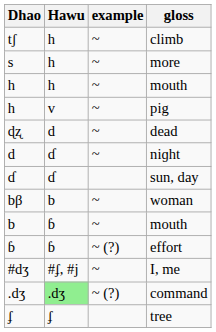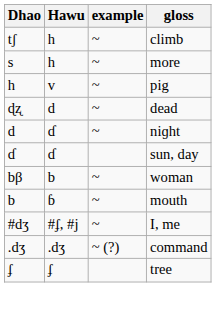 <table class="wikitable">
 <tr>
 <th>Dhao</th>
 <th>Hawu</th>
 <th>example</th>
 <th>gloss</th>
 </tr>
 <tr>
 <td>tʃ</td>
 <td>h</td>
 <td> ~ </td>
 <td>climb</td>
 </tr>
 <tr>
 <td>s</td>
 <td>h</td>
 <td> ~ </td>
 <td>more</td>
-</tr>
-<tr>
-<td>h</td>
-<td>h</td>
-<td> ~ </td>
-<td>mouth</td>
 </tr>
 <tr>
 <td>h</td>
 <td>v</td>
 <td> ~ </td>
 <td>pig</td>
 </tr>
 <tr>
 <td>ɖʐ</td>
 <td>d</td>
 <td> ~ </td>
 <td>dead</td>
 </tr>
 <tr>
 <td>d</td>
 <td>ɗ</td>
 <td> ~ </td>
 <td>niɡht</td>
 </tr>
 <tr>
 <td>ɗ</td>
 <td>ɗ</td>
 <td></td>
 <td>sun, day</td>
 </tr>
 <tr>
 <td>bβ</td>
 <td>b</td>
 <td> ~ </td>
 <td>woman</td>
 </tr>
 <tr>
 <td>b</td>
 <td>ɓ</td>
 <td> ~ </td>
 <td>mouth</td>
 </tr>
 <tr>
-<td>ɓ</td>
-<td>ɓ</td>
-<td> ~  (?)</td>
-<td>effort</td>
-</tr>
-<tr>
 <td>#dʒ</td>
 <td>#ʄ, #j</td>
 <td> ~ </td>
 <td>I, me</td>
 </tr>
 <tr>
 <td>.dʒ</td>
-<td style="background: lightgreen;">.dʒ</td>
+<td>.dʒ</td>
 <td> ~  (?)</td>
 <td>command</td>
 </tr>
 <tr>
 <td>ʄ</td>
 <td>ʄ</td>
 <td></td>
 <td>tree</td>
 </tr>
 </table>
